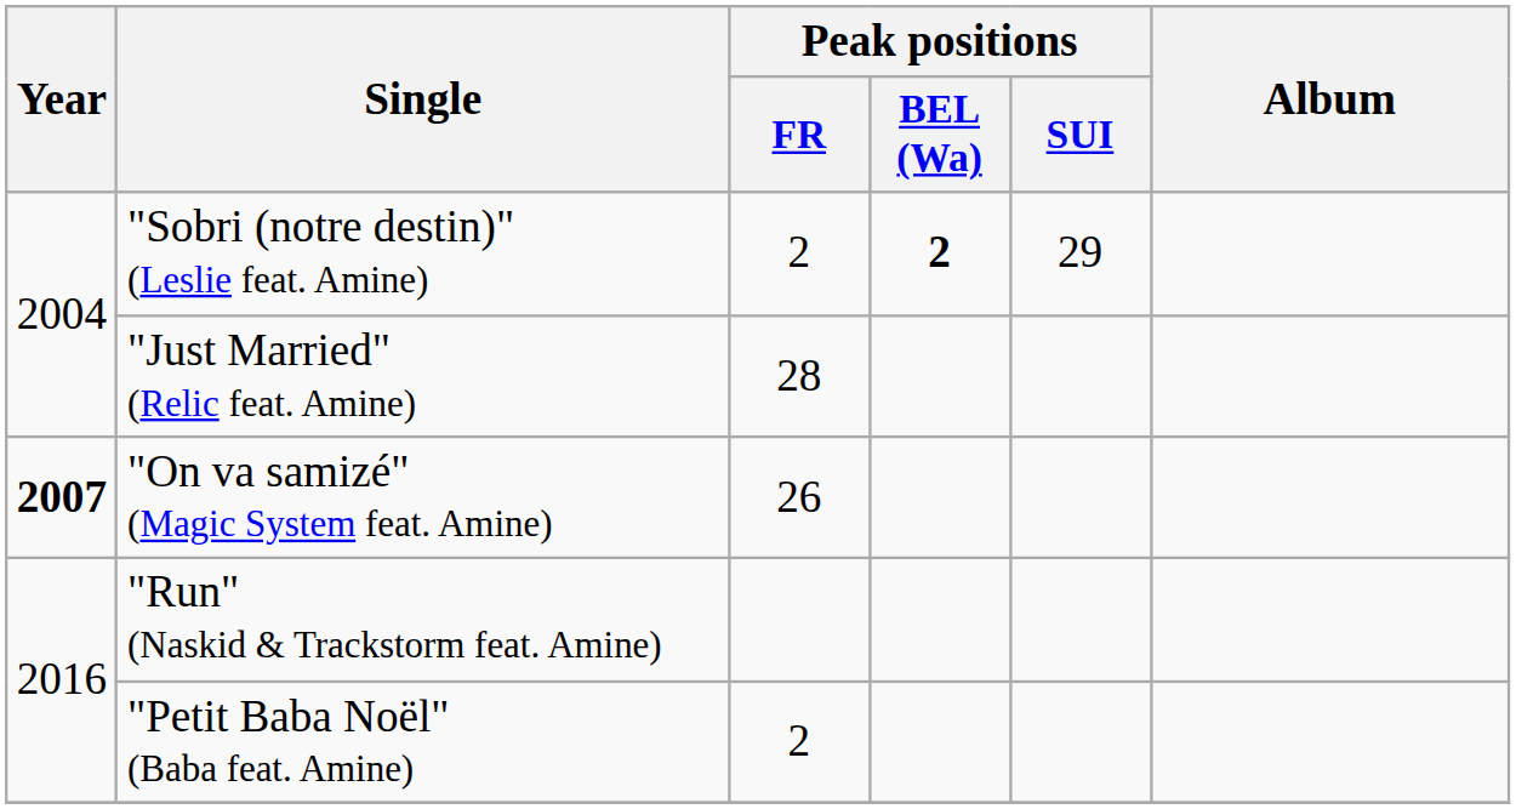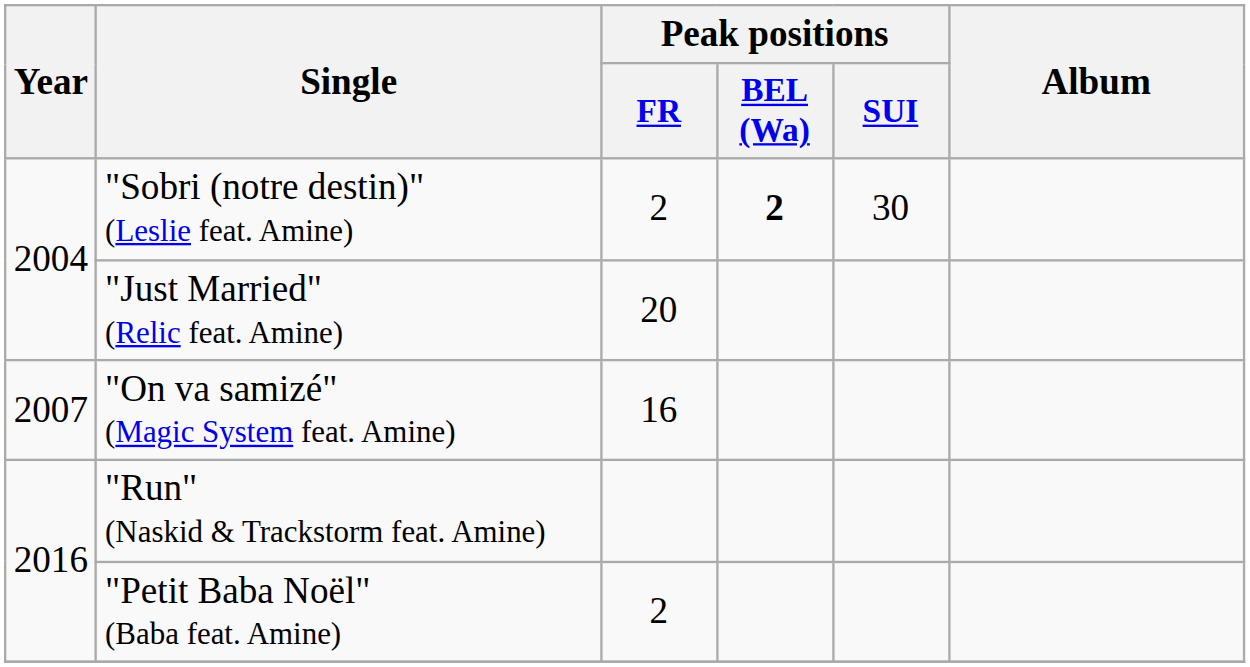 <table class="wikitable">
 <tr>
 <th align="center" rowspan="2" width="10">Year</th>
 <th align="center" rowspan="2" width="210">Single</th>
 <th align="center" colspan="3" width="20">Peak positions</th>
 <th align="center" rowspan="2" width="120">Album</th>
 </tr>
 <tr>
 <th scope="col" style="width:3em;font-size:90%;"><a href='#'>FR</a><br></th>
 <th scope="col" style="width:3em;font-size:90%;"><a href='#'>BEL <br>(Wa)</a><br></th>
 <th scope="col" style="width:3em;font-size:90%;"><a href='#'>SUI</a><br></th>
 </tr>
 <tr>
 <td style="text-align:center;" rowspan=2>2004</td>
 <td>"Sobri (notre destin)" <br><small>(<a href='#'>Leslie</a> feat. Amine)</small></td>
 <td style="text-align:center;">2</td>
 <td style="text-align:center;"><strong>2</strong></td>
-<td style="text-align:center;">29</td>
+<td style="text-align:center;">30</td>
 <td style="text-align:center;"></td>
 </tr>
 <tr>
 <td>"Just Married" <br><small>(<a href='#'>Relic</a> feat. Amine)</small></td>
-<td style="text-align:center;">28</td>
+<td style="text-align:center;">20</td>
 <td style="text-align:center;"></td>
 <td style="text-align:center;"></td>
 <td style="text-align:center;"></td>
 </tr>
 <tr>
-<td style="text-align:center;" rowspan=1><strong>2007</strong></td>
+<td style="text-align:center;" rowspan=1>2007</td>
 <td>"On va samizé"<br><small>(<a href='#'>Magic System</a> feat. Amine)</small></td>
-<td style="text-align:center;">26</td>
+<td style="text-align:center;">16</td>
 <td style="text-align:center;"></td>
 <td style="text-align:center;"></td>
 <td style="text-align:center;"></td>
 </tr>
 <tr>
 <td style="text-align:center;" rowspan=2>2016</td>
 <td>"Run"<br><small>(Naskid & Trackstorm feat. Amine)</small></td>
 <td style="text-align:center;"></td>
 <td style="text-align:center;"></td>
 <td style="text-align:center;"></td>
 <td style="text-align:center;"></td>
 </tr>
 <tr>
 <td>"Petit Baba Noël"<br><small>(Baba feat. Amine)</small></td>
 <td style="text-align:center;">2<br></td>
 <td style="text-align:center;"></td>
 <td style="text-align:center;"></td>
 <td style="text-align:center;"></td>
 </tr>
 <tr>
 </tr>
 </table>
